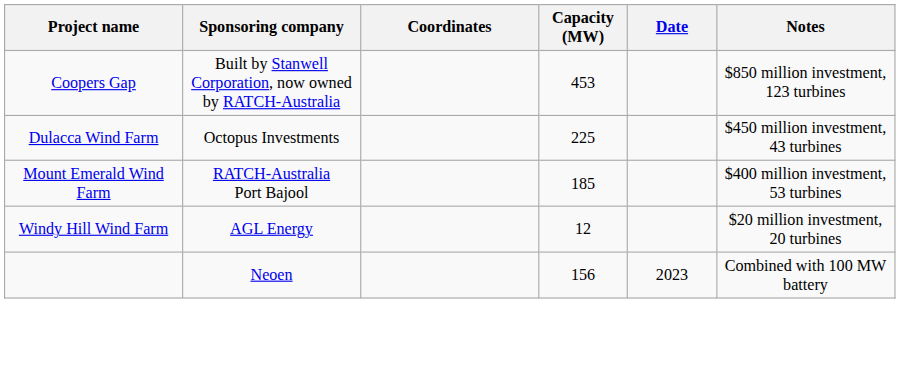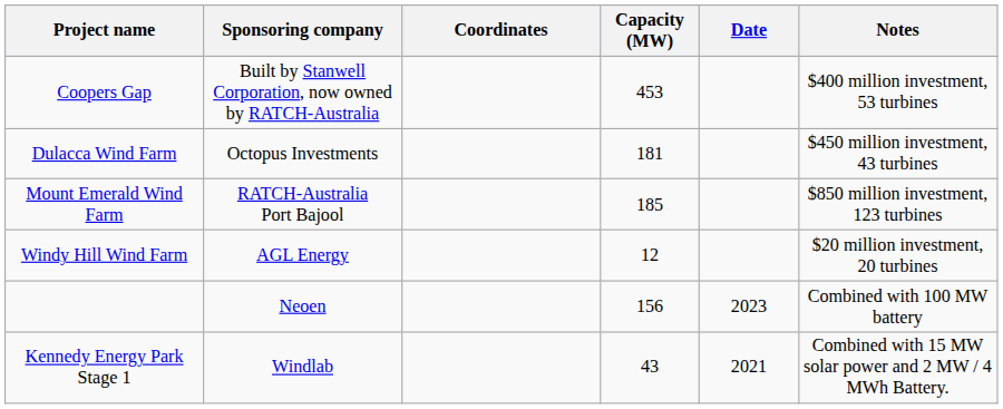 <table class="wikitable sortable" style="text-align:center; font-size:90%; border-collapse:collapse;" width=90%>
 <tr style="background:#C1D8FF;">
 <th width=20%>Project name</th>
 <th width=20%>Sponsoring company</th>
 <th width=20%>Coordinates</th>
 <th width=10%>Capacity (MW)</th>
 <th width=10%><a href='#'>Date</a></th>
 <th width=20%>Notes</th>
 </tr>
 <tr>
 <td><a href='#'>Coopers Gap</a></td>
 <td>Built by <a href='#'>Stanwell Corporation</a>, now owned by <a href='#'>RATCH-Australia</a></td>
 <td align="left"></td>
 <td>453</td>
 <td></td>
-<td>$850 million investment, 123 turbines</td>
+<td>$400 million investment, 53 turbines</td>
 </tr>
 <tr>
 <td><a href='#'>Dulacca Wind Farm</a></td>
 <td>Octopus Investments</td>
 <td align="left"></td>
-<td>225</td>
+<td>181</td>
 <td></td>
 <td>$450 million investment, 43 turbines</td>
 </tr>
 <tr>
 <td><a href='#'>Mount Emerald Wind Farm</a></td>
 <td><a href='#'>RATCH-Australia</a><br>Port Bajool</td>
 <td align="left"></td>
 <td>185</td>
 <td></td>
-<td>$400 million investment, 53 turbines</td>
+<td>$850 million investment, 123 turbines</td>
 </tr>
 <tr>
 <td><a href='#'>Windy Hill Wind Farm</a></td>
 <td><a href='#'>AGL Energy</a></td>
 <td align=left></td>
 <td>12</td>
 <td></td>
 <td>$20 million investment, 20 turbines</td>
 </tr>
 <tr>
 <td></td>
 <td><a href='#'>Neoen</a></td>
 <td></td>
 <td>156</td>
 <td>2023</td>
 <td>Combined with 100 MW battery</td>
 </tr>
+<tr>
+<td><a href='#'>Kennedy Energy Park</a> Stage 1</td>
+<td><a href='#'>Windlab</a></td>
+<td></td>
+<td>43</td>
+<td>2021</td>
+<td>Combined with 15 MW solar power and 2 MW / 4 MWh Battery.</td>
+</tr>
 </table>
